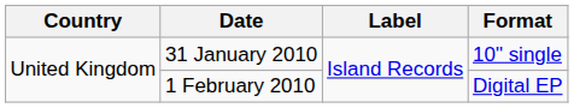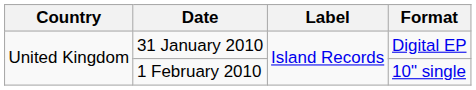 <table class=wikitable>
 <tr>
 <th>Country</th>
 <th>Date</th>
 <th>Label</th>
 <th>Format</th>
 </tr>
 <tr>
 <td rowspan="2">United Kingdom</td>
 <td>31 January 2010</td>
 <td rowspan="2"><a href='#'>Island Records</a></td>
-<td><a href='#'>10" single</a></td>
+<td><a href='#'>Digital EP</a></td>
 </tr>
 <tr>
 <td>1 February 2010</td>
-<td><a href='#'>Digital EP</a></td>
+<td><a href='#'>10" single</a></td>
 </tr>
 </table>
